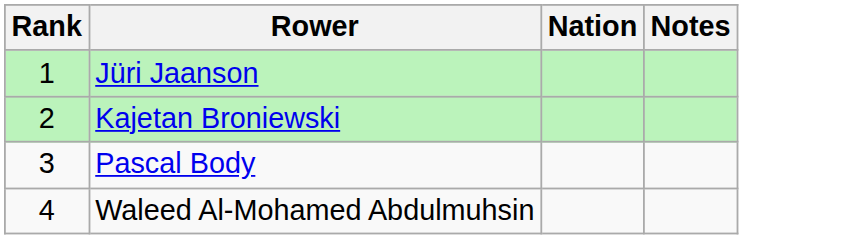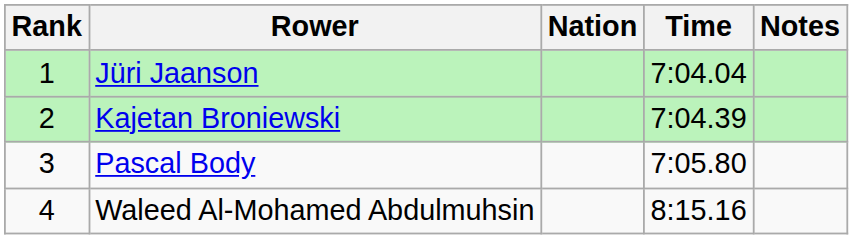 <table class="wikitable sortable" style="text-align:center">
 <tr>
 <th>Rank</th>
 <th>Rower</th>
 <th>Nation</th>
+<th>Time</th>
 <th>Notes</th>
 </tr>
 <tr bgcolor=bbf3bb>
 <td>1</td>
 <td data-sort-value="Jaanson, Jüri" align=left><a href='#'>Jüri Jaanson</a></td>
 <td align=left></td>
+<td>7:04.04</td>
 <td></td>
 </tr>
 <tr bgcolor=bbf3bb>
 <td>2</td>
 <td data-sort-value="Broniewski, Kajetan" align=left><a href='#'>Kajetan Broniewski</a></td>
 <td align=left></td>
+<td>7:04.39</td>
 <td></td>
 </tr>
 <tr>
 <td>3</td>
 <td data-sort-value="Body, Pascal" align=left><a href='#'>Pascal Body</a></td>
 <td align=left></td>
+<td>7:05.80</td>
 <td></td>
 </tr>
 <tr>
 <td>4</td>
 <td data-sort-value="Abdulmuhsin, Waleed Al-Mohamed" align=left>Waleed Al-Mohamed Abdulmuhsin</td>
 <td align=left></td>
+<td>8:15.16</td>
 <td></td>
 </tr>
 </table>
